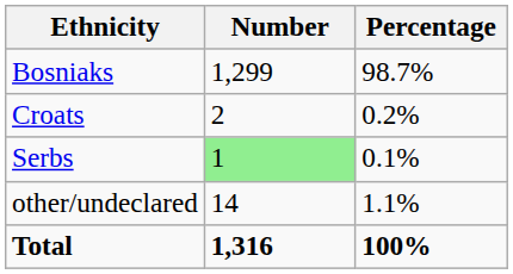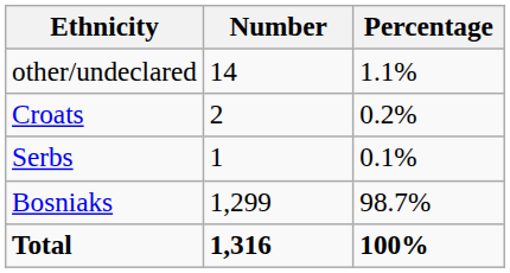 <table class="wikitable">
 <tr>
 <th width="100px">Ethnicity</th>
 <th width="80px">Number</th>
 <th width="80px">Percentage</th>
 </tr>
 <tr>
-<td><a href='#'>Bosniaks</a></td>
-<td>1,299</td>
-<td>98.7%</td>
+<td>other/undeclared</td>
+<td>14</td>
+<td>1.1%</td>
 </tr>
 <tr>
 <td><a href='#'>Croats</a></td>
 <td>2</td>
 <td>0.2%</td>
 </tr>
 <tr>
 <td><a href='#'>Serbs</a></td>
-<td style="background: lightgreen;">1</td>
+<td>1</td>
 <td>0.1%</td>
 </tr>
 <tr>
-<td>other/undeclared</td>
-<td>14</td>
-<td>1.1%</td>
+<td><a href='#'>Bosniaks</a></td>
+<td>1,299</td>
+<td>98.7%</td>
 </tr>
 <tr>
 <td><strong>Total</strong></td>
 <td><strong>1,316</strong></td>
 <td><strong>100%</strong></td>
 </tr>
 </table>
